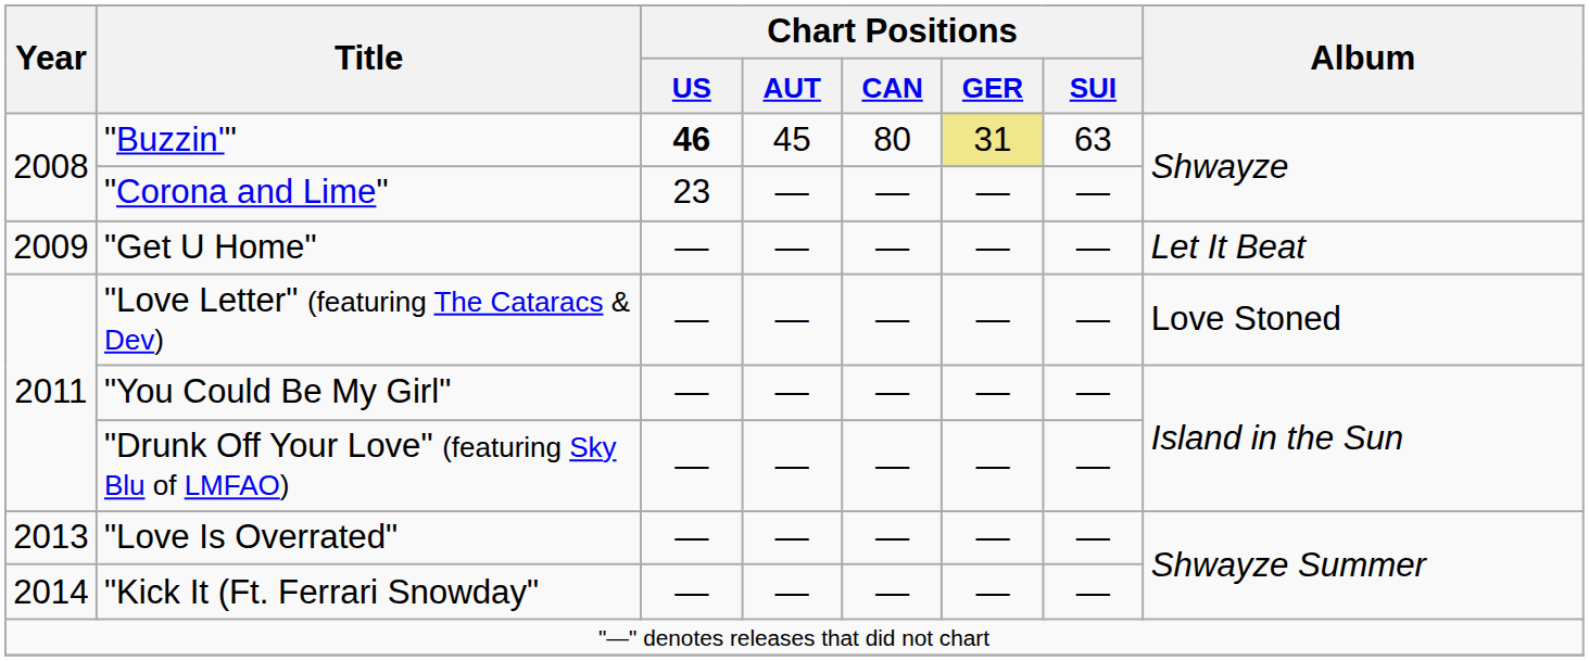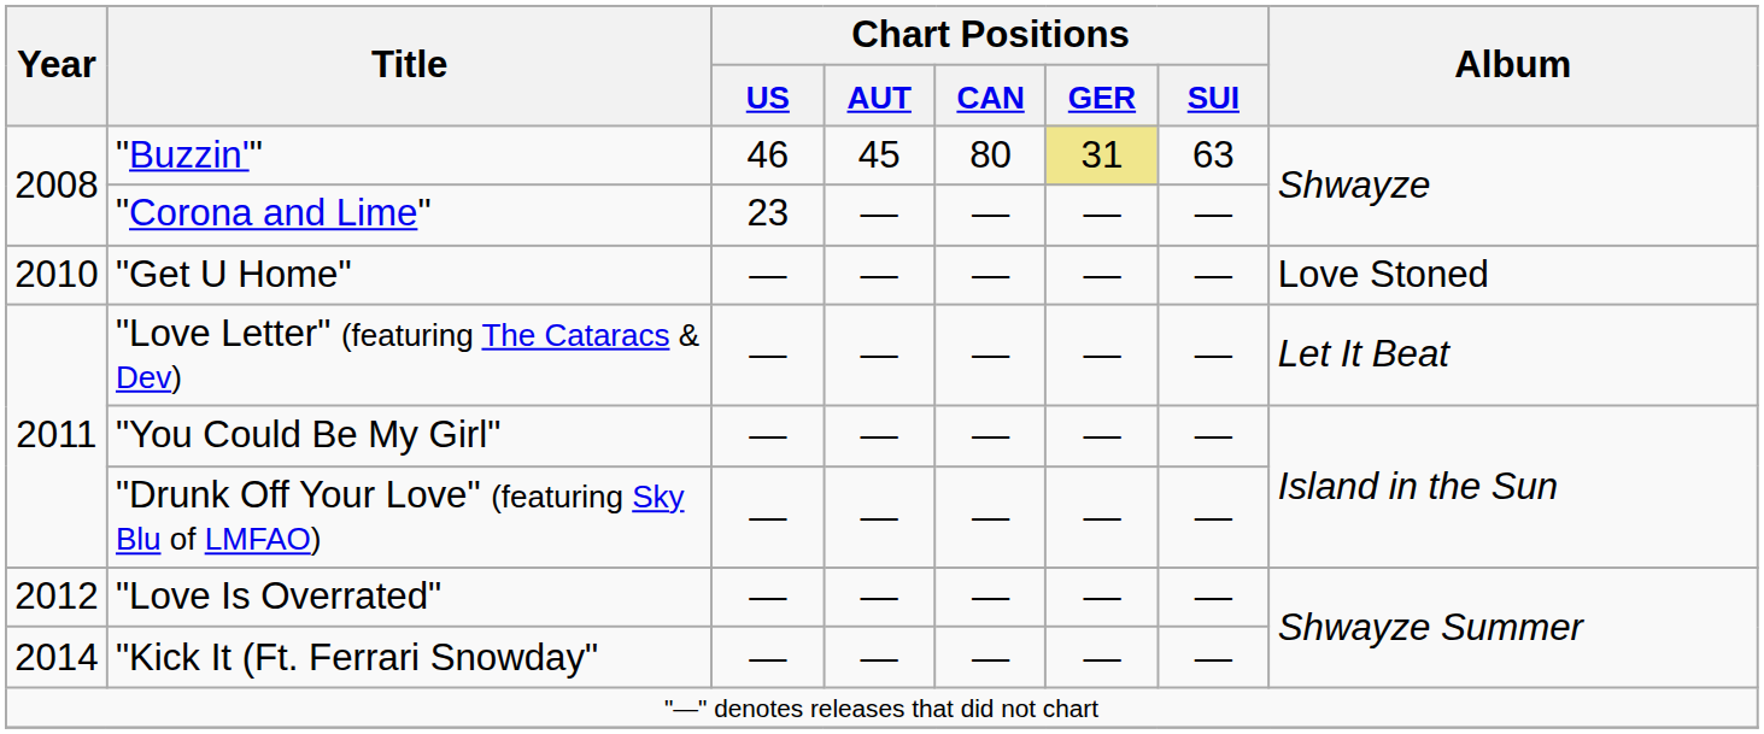 <table class="wikitable">
 <tr>
 <th width="30" rowspan="2"><strong>Year</strong></th>
 <th width="250" rowspan="2"><strong>Title</strong></th>
 <th colspan="5"><strong>Chart Positions</strong></th>
 <th width="200" rowspan="2"><strong>Album</strong></th>
 </tr>
 <tr>
 <th width="40"><small><a href='#'>US</a></small></th>
 <th width="40"><small><a href='#'>AUT</a></small></th>
 <th width="40"><small><a href='#'>CAN</a></small></th>
 <th width="40"><small><a href='#'>GER</a></small></th>
 <th width="40"><small><a href='#'>SUI</a></small></th>
 </tr>
 <tr>
 <td align="center" rowspan="2">2008</td>
 <td align="left">"<a href='#'>Buzzin'</a>"</td>
-<td align="center"><strong>46</strong></td>
+<td align="center">46</td>
 <td align="center">45</td>
 <td align="center">80</td>
 <td align="center" style="background: khaki;">31</td>
 <td align="center">63</td>
 <td align="left" rowspan="2"><em>Shwayze</em></td>
 </tr>
 <tr>
 <td align="left">"<a href='#'>Corona and Lime</a>"</td>
 <td align="center">23</td>
 <td align="center">—</td>
 <td align="center">—</td>
 <td align="center">—</td>
 <td align="center">—</td>
 </tr>
 <tr>
-<td align="center" rowspam="1">2009</td>
+<td align="center" rowspam="1">2010</td>
 <td align="left">"Get U Home"</td>
 <td align="center">—</td>
 <td align="center">—</td>
 <td align="center">—</td>
 <td align="center">—</td>
 <td align="center">—</td>
-<td align="left" rowspan="1"><em>Let It Beat</em></td>
+<td>Love Stoned</td>
 </tr>
 <tr>
 <td align="center" rowspan="3">2011</td>
 <td align="left">"Love Letter" <small>(featuring <a href='#'>The Cataracs</a> & <a href='#'>Dev</a>)</small></td>
 <td align="center">—</td>
 <td align="center">—</td>
 <td align="center">—</td>
 <td align="center">—</td>
 <td align="center">—</td>
-<td>Love Stoned</td>
+<td align="left" rowspan="1"><em>Let It Beat</em></td>
 </tr>
 <tr>
 <td align="left">"You Could Be My Girl"</td>
 <td align="center">—</td>
 <td align="center">—</td>
 <td align="center">—</td>
 <td align="center">—</td>
 <td align="center">—</td>
 <td align="left" rowspan="2"><em>Island in the Sun</em></td>
 </tr>
 <tr>
 <td align="left">"Drunk Off Your Love" <small>(featuring <a href='#'>Sky Blu</a> of <a href='#'>LMFAO</a>)</small></td>
 <td align="center">—</td>
 <td align="center">—</td>
 <td align="center">—</td>
 <td align="center">—</td>
 <td align="center">—</td>
 </tr>
 <tr>
-<td align="center">2013</td>
+<td align="center">2012</td>
 <td align="left">"Love Is Overrated"</td>
 <td align="center">—</td>
 <td align="center">—</td>
 <td align="center">—</td>
 <td align="center">—</td>
 <td align="center">—</td>
 <td align="left" rowspan="2"><em>Shwayze Summer</em></td>
 </tr>
 <tr>
 <td align="center">2014</td>
 <td align="left">"Kick It (Ft. Ferrari Snowday"</td>
 <td align="center">—</td>
 <td align="center">—</td>
 <td align="center">—</td>
 <td align="center">—</td>
 <td align="center">—</td>
 </tr>
 <tr>
 <td align="center" colspan="15" style="font-size:8pt">"—" denotes releases that did not chart</td>
 </tr>
 <tr>
 </tr>
 </table>
